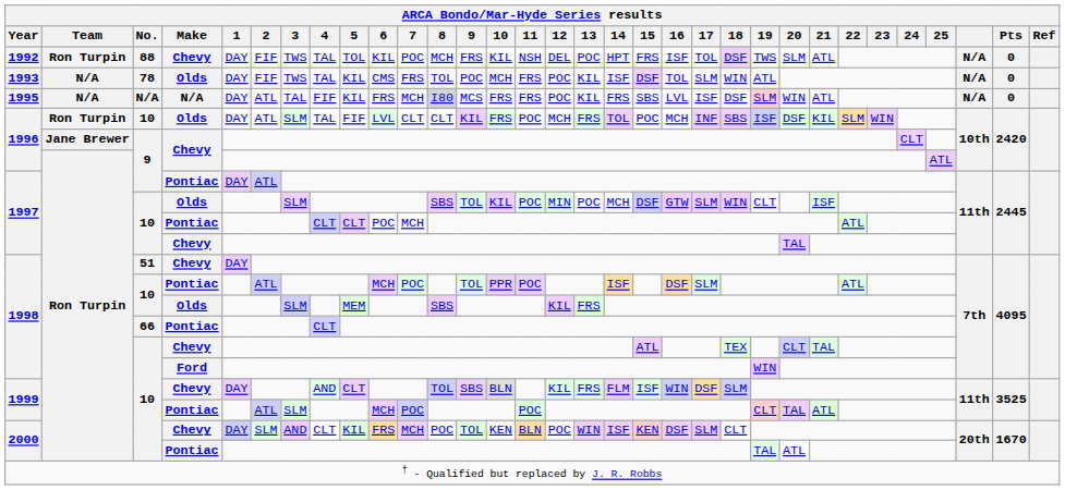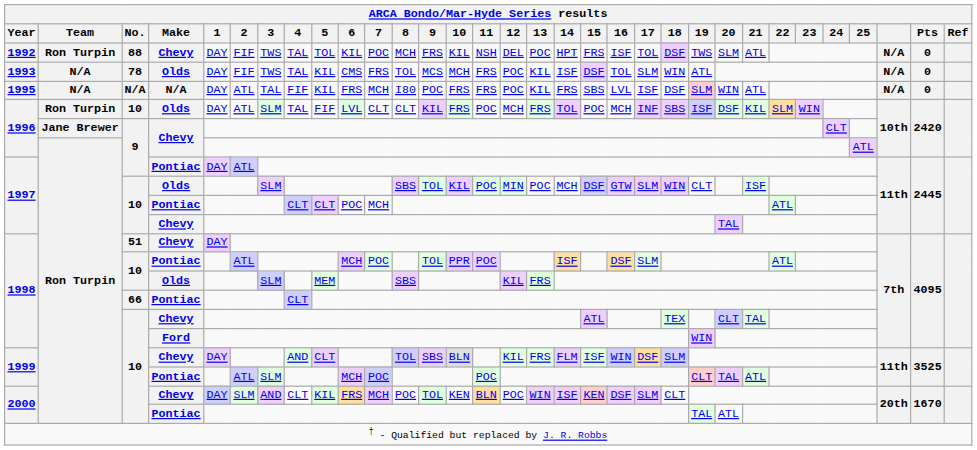 <table class="wikitable" style="text-align:center; font-size:75%">
 <tr>
 <th colspan="34"><a href='#'>ARCA Bondo/Mar-Hyde Series</a> results</th>
 </tr>
 <tr>
 <th>Year</th>
 <th>Team</th>
 <th>No.</th>
 <th>Make</th>
 <th>1</th>
 <th>2</th>
 <th>3</th>
 <th>4</th>
 <th>5</th>
 <th>6</th>
 <th>7</th>
 <th>8</th>
 <th>9</th>
 <th>10</th>
 <th>11</th>
 <th>12</th>
 <th>13</th>
 <th>14</th>
 <th>15</th>
 <th>16</th>
 <th>17</th>
 <th>18</th>
 <th>19</th>
 <th>20</th>
 <th>21</th>
 <th>22</th>
 <th>23</th>
 <th>24</th>
 <th>25</th>
 <th></th>
 <th>Pts</th>
 <th>Ref</th>
 </tr>
 <tr>
 <th><a href='#'>1992</a></th>
 <th>Ron Turpin</th>
 <th>88</th>
 <th><a href='#'>Chevy</a></th>
 <td><a href='#'>DAY</a></td>
 <td><a href='#'>FIF</a></td>
 <td><a href='#'>TWS</a></td>
 <td><a href='#'>TAL</a></td>
 <td><a href='#'>TOL</a></td>
 <td><a href='#'>KIL</a></td>
 <td><a href='#'>POC</a></td>
 <td><a href='#'>MCH</a></td>
 <td><a href='#'>FRS</a></td>
 <td><a href='#'>KIL</a></td>
 <td><a href='#'>NSH</a></td>
 <td><a href='#'>DEL</a></td>
 <td><a href='#'>POC</a></td>
 <td><a href='#'>HPT</a></td>
 <td><a href='#'>FRS</a></td>
 <td><a href='#'>ISF</a></td>
 <td><a href='#'>TOL</a></td>
 <td style="background:#EFCFFF;"><a href='#'>DSF</a><br></td>
 <td><a href='#'>TWS</a></td>
 <td><a href='#'>SLM</a></td>
 <td><a href='#'>ATL</a></td>
 <td colspan=4></td>
 <th>N/A</th>
 <th>0</th>
 <th></th>
 </tr>
 <tr>
 <th><a href='#'>1993</a></th>
 <th>N/A</th>
 <th>78</th>
 <th><a href='#'>Olds</a></th>
 <td><a href='#'>DAY</a></td>
 <td><a href='#'>FIF</a></td>
 <td><a href='#'>TWS</a></td>
 <td><a href='#'>TAL</a></td>
 <td><a href='#'>KIL</a></td>
 <td><a href='#'>CMS</a></td>
 <td><a href='#'>FRS</a></td>
 <td><a href='#'>TOL</a></td>
-<td><a href='#'>POC</a></td>
+<td><a href='#'>MCS</a></td>
 <td><a href='#'>MCH</a></td>
 <td><a href='#'>FRS</a></td>
 <td><a href='#'>POC</a></td>
 <td><a href='#'>KIL</a></td>
 <td><a href='#'>ISF</a></td>
 <td style="background:#EFCFFF;"><a href='#'>DSF</a><br></td>
 <td><a href='#'>TOL</a></td>
 <td><a href='#'>SLM</a></td>
 <td><a href='#'>WIN</a></td>
 <td><a href='#'>ATL</a></td>
 <td colspan=6></td>
 <th>N/A</th>
 <th>0</th>
 <th></th>
 </tr>
 <tr>
 <th><a href='#'>1995</a></th>
 <th>N/A</th>
 <th>N/A</th>
 <th>N/A</th>
 <td><a href='#'>DAY</a></td>
 <td><a href='#'>ATL</a></td>
 <td><a href='#'>TAL</a></td>
 <td><a href='#'>FIF</a></td>
 <td><a href='#'>KIL</a></td>
 <td><a href='#'>FRS</a></td>
 <td><a href='#'>MCH</a></td>
-<td style="background: lightgrey;"><a href='#'>I80</a></td>
-<td><a href='#'>MCS</a></td>
+<td><a href='#'>I80</a></td>
+<td><a href='#'>POC</a></td>
 <td><a href='#'>FRS</a></td>
 <td><a href='#'>FRS</a></td>
 <td><a href='#'>POC</a></td>
 <td><a href='#'>KIL</a></td>
 <td><a href='#'>FRS</a></td>
 <td><a href='#'>SBS</a></td>
 <td><a href='#'>LVL</a></td>
 <td><a href='#'>ISF</a></td>
 <td><a href='#'>DSF</a></td>
 <td style="background:#FFCFCF;"><a href='#'>SLM</a><br></td>
 <td><a href='#'>WIN</a></td>
 <td><a href='#'>ATL</a></td>
 <td colspan=4></td>
 <th>N/A</th>
 <th>0</th>
 <th></th>
 </tr>
 <tr>
 <th rowspan=3><a href='#'>1996</a></th>
 <th>Ron Turpin</th>
 <th>10</th>
 <th><a href='#'>Olds</a></th>
 <td><a href='#'>DAY</a></td>
 <td><a href='#'>ATL</a></td>
 <td style="background:#DFFFDF;"><a href='#'>SLM</a><br></td>
 <td><a href='#'>TAL</a></td>
 <td><a href='#'>FIF</a></td>
 <td style="background:#DFFFDF;"><a href='#'>LVL</a><br></td>
 <td><a href='#'>CLT</a></td>
 <td><a href='#'>CLT</a></td>
 <td style="background:#EFCFFF;"><a href='#'>KIL</a><br></td>
 <td style="background:#DFFFDF;"><a href='#'>FRS</a><br></td>
 <td><a href='#'>POC</a></td>
 <td><a href='#'>MCH</a></td>
 <td style="background:#DFFFDF;"><a href='#'>FRS</a><br></td>
 <td style="background:#EFCFFF;"><a href='#'>TOL</a><br></td>
 <td><a href='#'>POC</a></td>
 <td><a href='#'>MCH</a></td>
 <td style="background:#EFCFFF;"><a href='#'>INF</a><br></td>
 <td style="background:#EFCFFF;"><a href='#'>SBS</a><br></td>
 <td style="background:#CFCFFF;"><a href='#'>ISF</a><br></td>
 <td style="background:#DFFFDF;"><a href='#'>DSF</a><br></td>
 <td style="background:#DFFFDF;"><a href='#'>KIL</a><br></td>
 <td style="background:#FFDF9F;"><a href='#'>SLM</a><br></td>
 <td style="background:#EFCFFF;"><a href='#'>WIN</a><br></td>
 <td colspan=2></td>
 <th rowspan=3>10th</th>
 <th rowspan=3>2420</th>
 <th rowspan=3></th>
 </tr>
 <tr>
 <th>Jane Brewer</th>
 <th rowspan=3>9</th>
 <th rowspan=2><a href='#'>Chevy</a></th>
 <td colspan=23></td>
 <td style="background:#EFCFFF;"><a href='#'>CLT</a><br></td>
 <td></td>
 </tr>
 <tr>
 <th rowspan=15>Ron Turpin</th>
 <td colspan=24></td>
 <td style="background:#EFCFFF;"><a href='#'>ATL</a><br></td>
 </tr>
 <tr>
 <th rowspan=4><a href='#'>1997</a></th>
 <th><a href='#'>Pontiac</a></th>
 <td style="background:#EFCFFF;"><a href='#'>DAY</a><br></td>
 <td style="background:#CFCFFF;"><a href='#'>ATL</a><br></td>
 <td colspan=23></td>
 <th rowspan=4>11th</th>
 <th rowspan=4>2445</th>
 <th rowspan=4></th>
 </tr>
 <tr>
 <th rowspan=3>10</th>
 <th><a href='#'>Olds</a></th>
 <td colspan=2></td>
 <td style="background:#EFCFFF;"><a href='#'>SLM</a><br></td>
 <td colspan=4></td>
 <td style="background:#EFCFFF;"><a href='#'>SBS</a><br></td>
 <td style="background:#DFFFDF;"><a href='#'>TOL</a><br></td>
 <td style="background:#EFCFFF;"><a href='#'>KIL</a><br></td>
 <td style="background:#DFFFDF;"><a href='#'>POC</a><br></td>
 <td style="background:#DFFFDF;"><a href='#'>MIN</a><br></td>
 <td><a href='#'>POC</a></td>
 <td><a href='#'>MCH</a></td>
 <td style="background:#CFCFFF;"><a href='#'>DSF</a><br></td>
 <td style="background:#EFCFFF;"><a href='#'>GTW</a><br></td>
 <td style="background:#EFCFFF;"><a href='#'>SLM</a><br></td>
 <td style="background:#EFCFFF;"><a href='#'>WIN</a><br></td>
 <td><a href='#'>CLT</a></td>
 <td></td>
 <td style="background:#DFFFDF;"><a href='#'>ISF</a><br></td>
 <td colspan=4></td>
 </tr>
 <tr>
 <th><a href='#'>Pontiac</a></th>
 <td colspan=3></td>
 <td style="background:#CFCFFF;"><a href='#'>CLT</a><br></td>
 <td style="background:#EFCFFF;"><a href='#'>CLT</a><br></td>
 <td><a href='#'>POC</a></td>
 <td><a href='#'>MCH</a></td>
 <td colspan=14></td>
 <td style="background:#DFFFDF;"><a href='#'>ATL</a><br></td>
 <td colspan=3></td>
 </tr>
 <tr>
 <th><a href='#'>Chevy</a></th>
 <td colspan=19></td>
 <td style="background:#EFCFFF;"><a href='#'>TAL</a><br></td>
 <td colspan=5></td>
 </tr>
 <tr>
 <th rowspan=6><a href='#'>1998</a></th>
 <th>51</th>
 <th><a href='#'>Chevy</a></th>
 <td style="background:#EFCFFF;"><a href='#'>DAY</a><br></td>
 <td colspan=24></td>
 <th rowspan=6>7th</th>
 <th rowspan=6>4095</th>
 <th rowspan=6></th>
 </tr>
 <tr>
 <th rowspan=2>10</th>
 <th><a href='#'>Pontiac</a></th>
 <td></td>
 <td style="background:#CFCFFF;"><a href='#'>ATL</a><br></td>
 <td colspan=3></td>
 <td style="background:#EFCFFF;"><a href='#'>MCH</a><br></td>
 <td style="background:#DFFFDF;"><a href='#'>POC</a><br></td>
 <td></td>
 <td style="background:#DFFFDF;"><a href='#'>TOL</a><br></td>
 <td style="background:#EFCFFF;"><a href='#'>PPR</a><br></td>
 <td style="background:#EFCFFF;"><a href='#'>POC</a><br></td>
 <td colspan=2></td>
 <td style="background:#FFDF9F;"><a href='#'>ISF</a><br></td>
 <td></td>
 <td style="background:#FFDF9F;"><a href='#'>DSF</a><br></td>
 <td style="background:#DFFFDF;"><a href='#'>SLM</a><br></td>
 <td colspan=4></td>
 <td style="background:#DFFFDF;"><a href='#'>ATL</a><br></td>
 <td colspan=3></td>
 </tr>
 <tr>
 <th><a href='#'>Olds</a></th>
 <td colspan=2></td>
 <td style="background:#CFCFFF;"><a href='#'>SLM</a><br></td>
 <td></td>
 <td style="background:#DFFFDF;"><a href='#'>MEM</a><br></td>
 <td colspan=2></td>
 <td style="background:#EFCFFF;"><a href='#'>SBS</a><br></td>
 <td colspan=3></td>
 <td style="background:#EFCFFF;"><a href='#'>KIL</a><br></td>
 <td style="background:#DFFFDF;"><a href='#'>FRS</a><br></td>
 <td colspan=12></td>
 </tr>
 <tr>
 <th>66</th>
 <th><a href='#'>Pontiac</a></th>
 <td colspan=3></td>
 <td style="background:#CFCFFF;"><a href='#'>CLT</a><br></td>
 <td colspan=21></td>
 </tr>
 <tr>
 <th rowspan=6>10</th>
 <th><a href='#'>Chevy</a></th>
 <td colspan=14></td>
 <td style="background:#EFCFFF;"><a href='#'>ATL</a><br></td>
 <td colspan=2></td>
 <td style="background:#DFFFDF;"><a href='#'>TEX</a><br></td>
 <td></td>
 <td style="background:#CFCFFF;"><a href='#'>CLT</a><br></td>
 <td style="background:#DFFFDF;"><a href='#'>TAL</a><br></td>
 <td colspan=4></td>
 </tr>
 <tr>
 <th><a href='#'>Ford</a></th>
 <td colspan=18></td>
 <td style="background:#EFCFFF;"><a href='#'>WIN</a><br></td>
 <td colspan=6></td>
 </tr>
 <tr>
 <th rowspan=2><a href='#'>1999</a></th>
 <th><a href='#'>Chevy</a></th>
 <td style="background:#EFCFFF;"><a href='#'>DAY</a><br></td>
 <td colspan=2></td>
 <td style="background:#DFFFDF;"><a href='#'>AND</a><br></td>
 <td style="background:#EFCFFF;"><a href='#'>CLT</a><br></td>
 <td colspan=2></td>
 <td style="background:#CFCFFF;"><a href='#'>TOL</a><br></td>
 <td style="background:#EFCFFF;"><a href='#'>SBS</a><br></td>
 <td style="background:#DFDFDF;"><a href='#'>BLN</a><br></td>
 <td></td>
 <td style="background:#DFFFDF;"><a href='#'>KIL</a><br></td>
 <td style="background:#DFFFDF;"><a href='#'>FRS</a><br></td>
 <td style="background:#EFCFFF;"><a href='#'>FLM</a><br></td>
 <td style="background:#DFFFDF;"><a href='#'>ISF</a><br></td>
 <td style="background:#CFCFFF;"><a href='#'>WIN</a><br></td>
 <td style="background:#FFDF9F;"><a href='#'>DSF</a><br></td>
 <td style="background:#CFCFFF;"><a href='#'>SLM</a><br></td>
 <td colspan=7></td>
 <th rowspan=2>11th</th>
 <th rowspan=2>3525</th>
 <th rowspan=2></th>
 </tr>
 <tr>
 <th><a href='#'>Pontiac</a></th>
 <td></td>
 <td style="background:#CFCFFF;"><a href='#'>ATL</a><br></td>
 <td style="background:#DFFFDF;"><a href='#'>SLM</a><br></td>
 <td colspan=2></td>
 <td style="background:#EFCFFF;"><a href='#'>MCH</a><br></td>
 <td style="background:#CFCFFF;"><a href='#'>POC</a><br></td>
 <td colspan=3></td>
 <td style="background:#DFFFDF;"><a href='#'>POC</a><br></td>
 <td colspan=7></td>
 <td style="background:#FFCFCF;"><a href='#'>CLT</a><br></td>
 <td style="background:#EFCFFF;"><a href='#'>TAL</a><br></td>
 <td style="background:#DFFFDF;"><a href='#'>ATL</a><br></td>
 <td colspan=4></td>
 </tr>
 <tr>
 <th rowspan=2><a href='#'>2000</a></th>
 <th><a href='#'>Chevy</a></th>
 <td style="background:#CFCFFF;"><a href='#'>DAY</a><br></td>
 <td style="background:#DFFFDF;"><a href='#'>SLM</a><br></td>
 <td style="background:#EFCFFF;"><a href='#'>AND</a><br></td>
 <td style="background:#FFFFFF;"><a href='#'>CLT</a><br></td>
 <td style="background:#DFFFDF;"><a href='#'>KIL</a><br></td>
 <td style="background:#FFDF9F;"><a href='#'>FRS</a><br></td>
 <td style="background:#EFCFFF;"><a href='#'>MCH</a><br></td>
 <td><a href='#'>POC</a></td>
 <td style="background:#DFFFDF;"><a href='#'>TOL</a><br></td>
 <td><a href='#'>KEN</a></td>
 <td style="background:#FFDF9F;"><a href='#'>BLN</a><br></td>
 <td><a href='#'>POC</a></td>
 <td style="background:#EFCFFF;"><a href='#'>WIN</a><br></td>
 <td style="background:#EFCFFF;"><a href='#'>ISF</a><br></td>
 <td style="background:#FFCFCF;"><a href='#'>KEN</a><br></td>
 <td style="background:#EFCFFF;"><a href='#'>DSF</a><br></td>
 <td style="background:#EFCFFF;"><a href='#'>SLM</a><br></td>
 <td><a href='#'>CLT</a></td>
 <td colspan=7></td>
 <th rowspan=2>20th</th>
 <th rowspan=2>1670</th>
 <th rowspan=2></th>
 </tr>
 <tr>
 <th><a href='#'>Pontiac</a></th>
 <td colspan=18></td>
 <td style="background:#DFFFDF;"><a href='#'>TAL</a><br></td>
 <td><a href='#'>ATL</a></td>
 <td colspan=5></td>
 </tr>
 <tr>
 <td colspan=32><small><sup>†</sup> - Qualified but replaced by <a href='#'>J. R. Robbs</a></small></td>
 </tr>
 </table>
